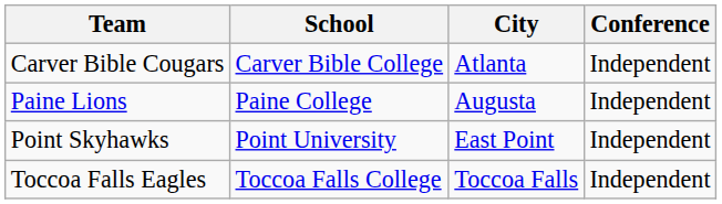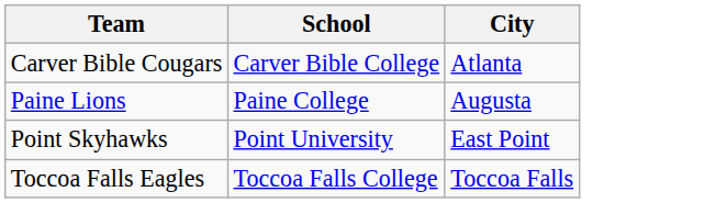 <table class="sortable wikitable">
 <tr>
 <th>Team</th>
 <th>School</th>
 <th>City</th>
-<th>Conference</th>
 </tr>
 <tr>
 <td>Carver Bible Cougars</td>
 <td><a href='#'>Carver Bible College</a></td>
 <td><a href='#'>Atlanta</a></td>
-<td>Independent</td>
 </tr>
 <tr>
 <td><a href='#'>Paine Lions</a></td>
 <td><a href='#'>Paine College</a></td>
 <td><a href='#'>Augusta</a></td>
-<td>Independent</td>
 </tr>
 <tr>
 <td>Point Skyhawks</td>
 <td><a href='#'>Point University</a></td>
 <td><a href='#'>East Point</a></td>
-<td>Independent</td>
 </tr>
 <tr>
 <td>Toccoa Falls Eagles</td>
 <td><a href='#'>Toccoa Falls College</a></td>
 <td><a href='#'>Toccoa Falls</a></td>
-<td>Independent</td>
 </tr>
 </table>
